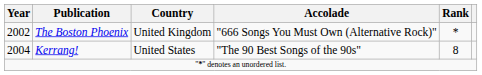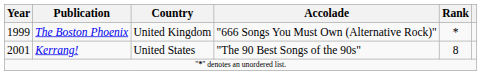 <table class="wikitable sortable" style="margin:0em 1em 1em 0pt">
 <tr>
 <th>Year</th>
 <th>Publication</th>
 <th>Country</th>
 <th>Accolade</th>
 <th>Rank</th>
 <th class=unsortable></th>
 </tr>
 <tr>
-<td align=center>2002</td>
+<td align=center>1999</td>
 <td><em><a href='#'>The Boston Phoenix</a></em></td>
 <td>United Kingdom</td>
 <td>"666 Songs You Must Own (Alternative Rock)"</td>
 <td align=center>*</td>
 <td></td>
 </tr>
 <tr>
-<td align=center>2004</td>
+<td align=center>2001</td>
 <td><em><a href='#'>Kerrang!</a></em></td>
 <td>United States</td>
 <td>"The 90 Best Songs of the 90s"</td>
 <td align=center>8</td>
 <td></td>
 </tr>
 <tr class="sortbottom">
 <td colspan=6 style=font-size:8pt; align=center>"<strong>*</strong>" denotes an unordered list.</td>
 </tr>
 </table>
